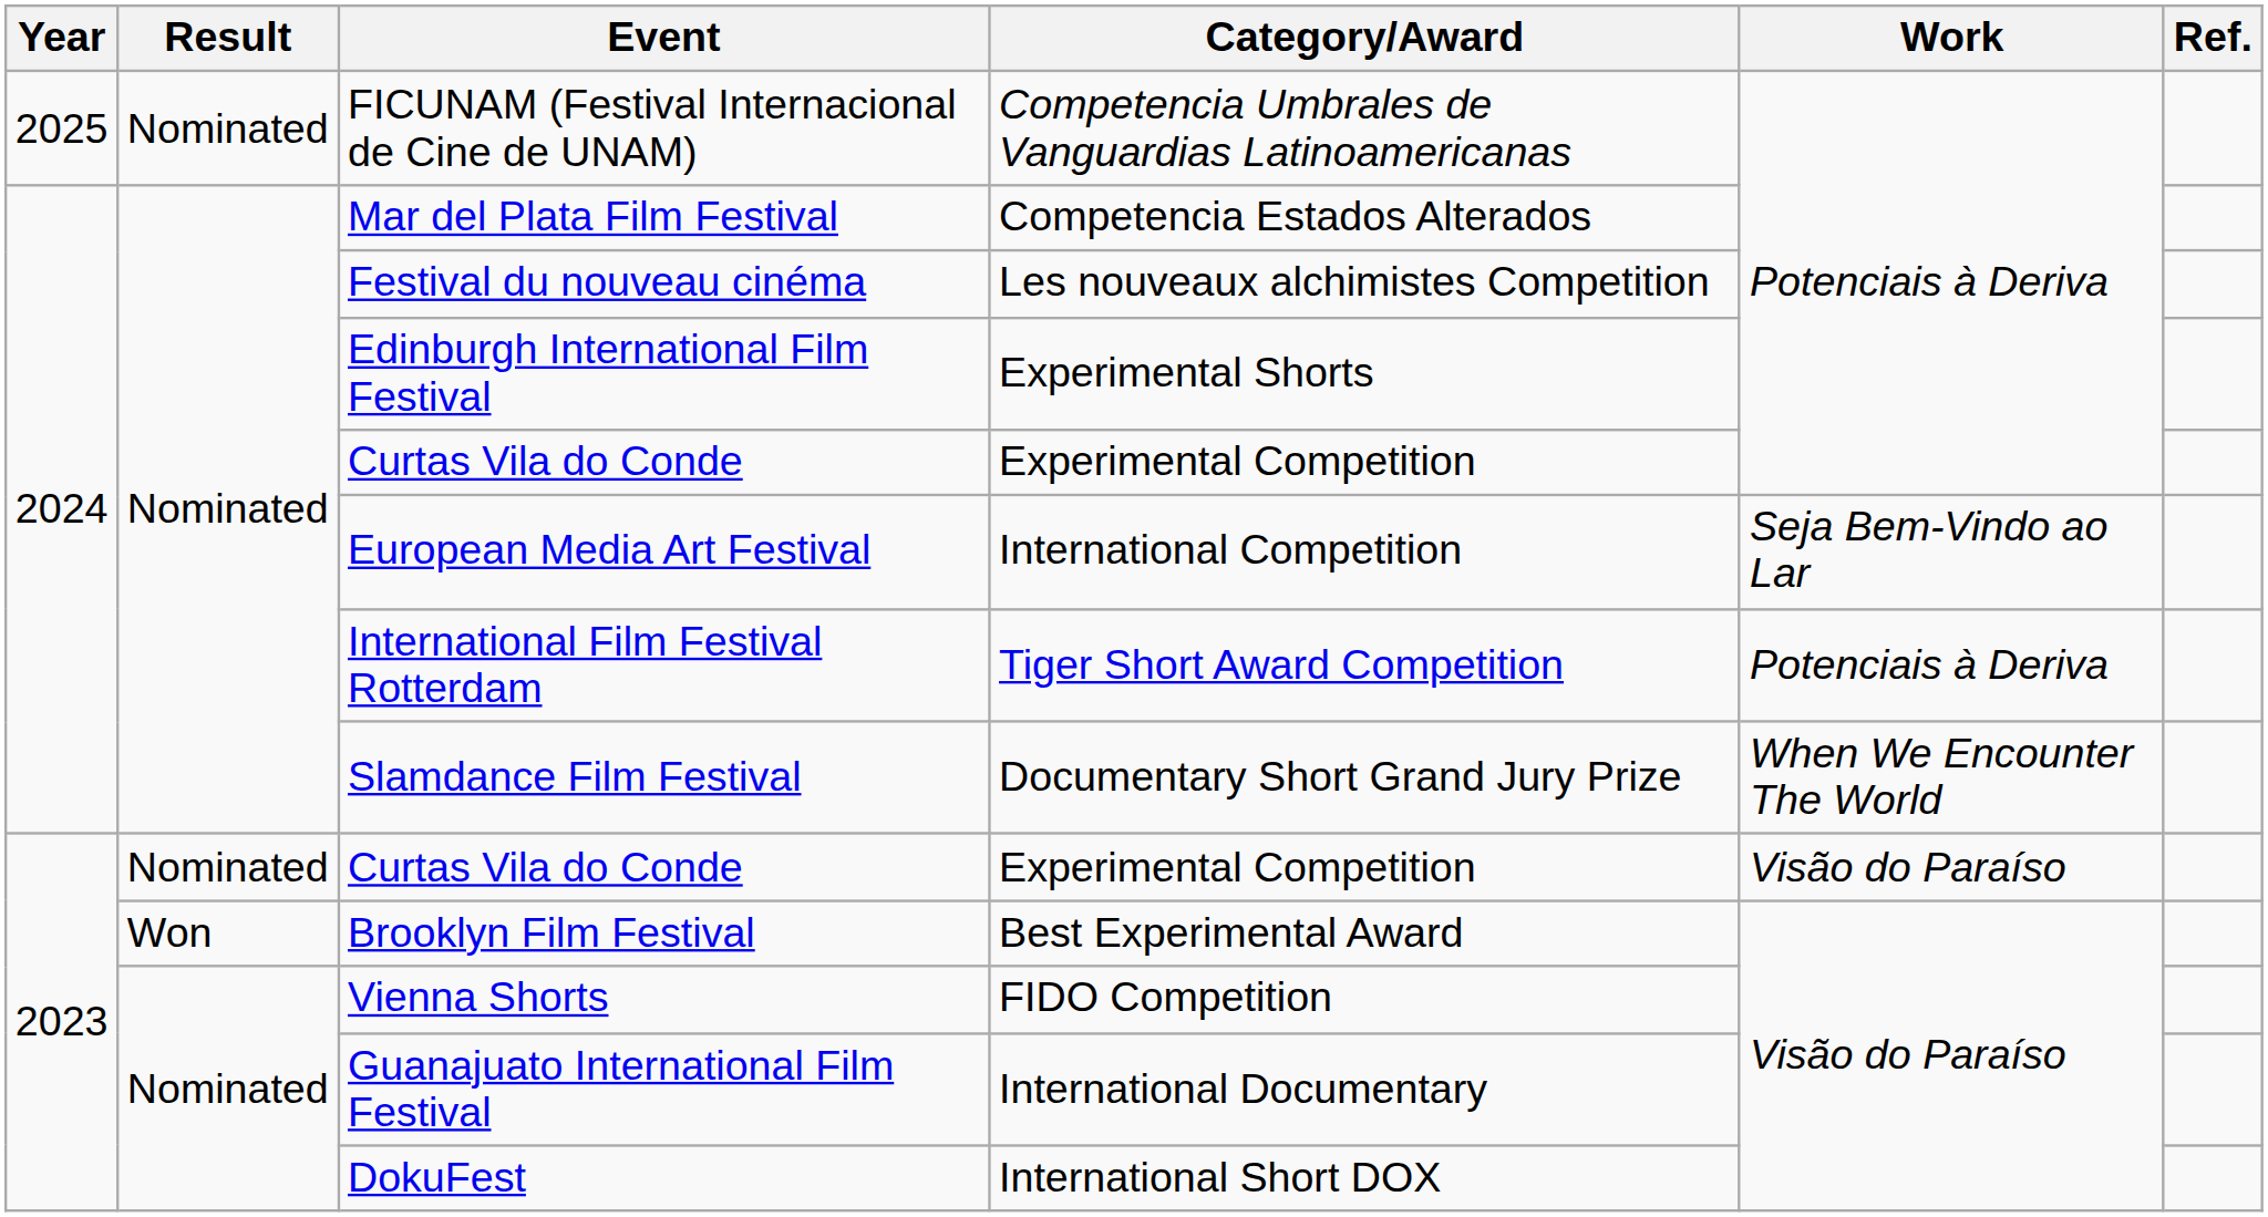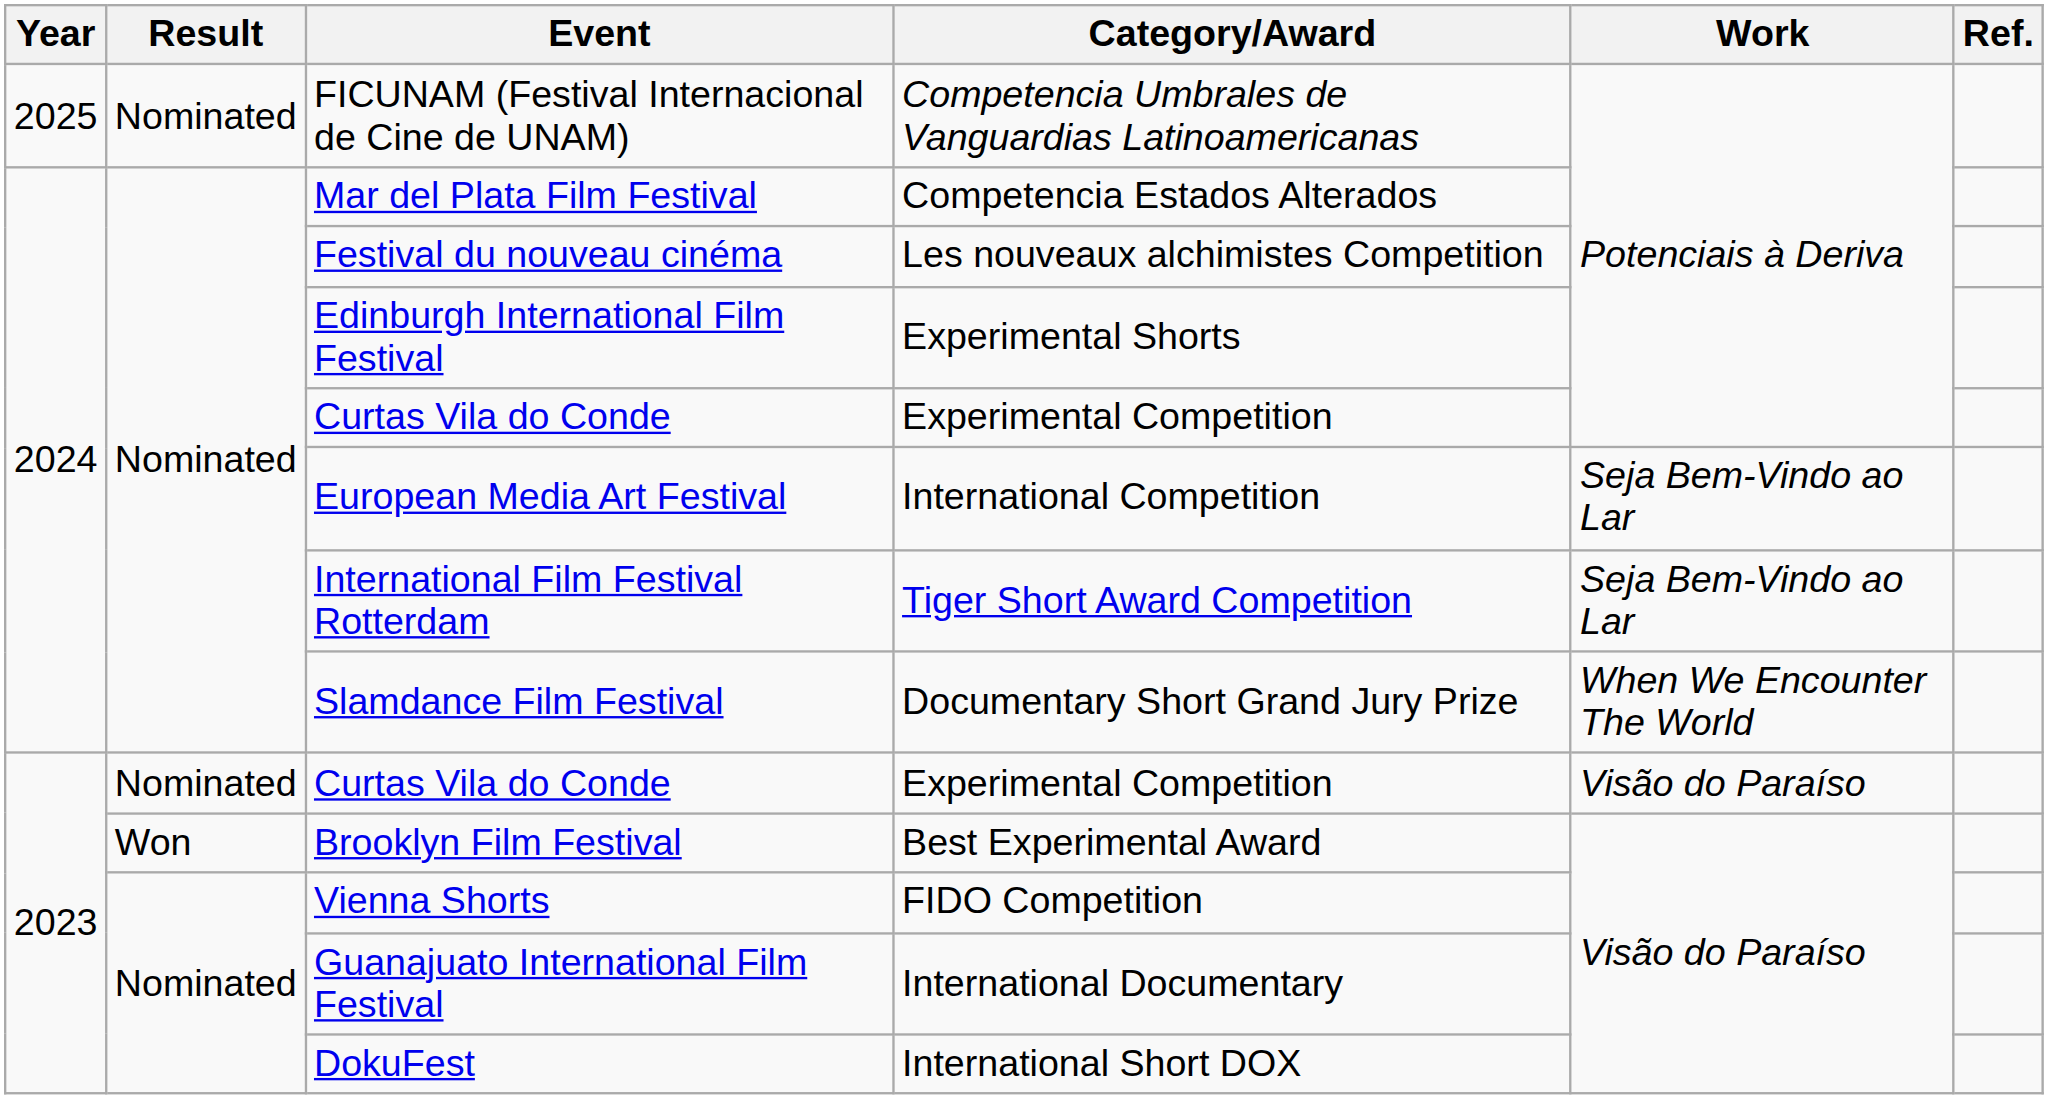 <table class="wikitable">
 <tr>
 <th>Year</th>
 <th>Result</th>
 <th>Event</th>
 <th>Category/Award</th>
 <th>Work</th>
 <th>Ref.</th>
 </tr>
 <tr>
 <td>2025</td>
 <td>Nominated</td>
 <td>FICUNAM (Festival Internacional de Cine de UNAM)</td>
 <td><em>Competencia Umbrales de Vanguardias Latinoamericanas</em></td>
 <td rowspan="5"><em>Potenciais à Deriva</em></td>
 <td></td>
 </tr>
 <tr>
 <td rowspan="7">2024</td>
 <td rowspan="7">Nominated</td>
 <td><a href='#'>Mar del Plata Film Festival</a></td>
 <td>Competencia Estados Alterados</td>
 <td></td>
 </tr>
 <tr>
 <td><a href='#'>Festival du nouveau cinéma</a></td>
 <td>Les nouveaux alchimistes Competition</td>
 <td></td>
 </tr>
 <tr>
 <td><a href='#'>Edinburgh International Film Festival</a></td>
 <td>Experimental Shorts</td>
 <td></td>
 </tr>
 <tr>
 <td><a href='#'>Curtas Vila do Conde</a></td>
 <td>Experimental Competition</td>
 <td></td>
 </tr>
 <tr>
 <td><a href='#'>European Media Art Festival</a></td>
 <td>International Competition</td>
 <td><em>Seja Bem-Vindo ao Lar</em></td>
 <td></td>
 </tr>
 <tr>
 <td><a href='#'>International Film Festival Rotterdam</a></td>
 <td><a href='#'>Tiger Short Award Competition</a></td>
-<td><em>Potenciais à Deriva</em></td>
+<td><em>Seja Bem-Vindo ao Lar</em></td>
 <td></td>
 </tr>
 <tr>
 <td><a href='#'>Slamdance Film Festival</a></td>
 <td>Documentary Short Grand Jury Prize</td>
 <td><em>When We Encounter The World</em></td>
 <td></td>
 </tr>
 <tr>
 <td rowspan="5">2023</td>
 <td>Nominated</td>
 <td><a href='#'>Curtas Vila do Conde</a></td>
 <td>Experimental Competition</td>
 <td><em>Visão do Paraíso</em></td>
 <td></td>
 </tr>
 <tr>
 <td>Won</td>
 <td><a href='#'>Brooklyn Film Festival</a></td>
 <td>Best Experimental Award</td>
 <td rowspan="4"><em>Visão do Paraíso</em></td>
 <td></td>
 </tr>
 <tr>
 <td rowspan="3">Nominated</td>
 <td><a href='#'>Vienna Shorts</a></td>
 <td>FIDO Competition</td>
 <td></td>
 </tr>
 <tr>
 <td><a href='#'>Guanajuato International Film Festival</a></td>
 <td>International Documentary</td>
 <td></td>
 </tr>
 <tr>
 <td><a href='#'>DokuFest</a></td>
 <td>International Short DOX</td>
 <td></td>
 </tr>
 </table>
